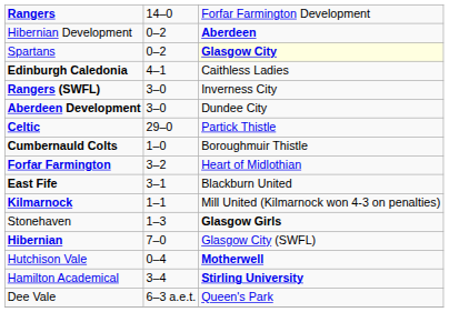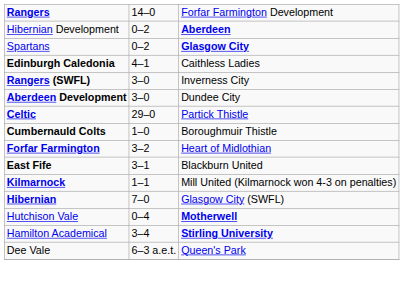 <table class="wikitable">
 <tr>
 <td><strong> <a href='#'>Rangers</a> </strong></td>
 <td>14–0</td>
 <td><a href='#'>Forfar Farmington</a> Development</td>
 </tr>
 <tr>
 <td><a href='#'>Hibernian</a> Development</td>
 <td>0–2</td>
 <td><strong><a href='#'>Aberdeen</a></strong></td>
 </tr>
 <tr>
 <td><a href='#'>Spartans</a></td>
 <td>0–2</td>
-<td style="background: lightyellow;"><strong> <a href='#'>Glasgow City</a> </strong></td>
+<td><strong> <a href='#'>Glasgow City</a> </strong></td>
 </tr>
 <tr>
 <td><strong>Edinburgh Caledonia </strong></td>
 <td>4–1</td>
 <td>Caithless Ladies</td>
 </tr>
 <tr>
 <td><strong><a href='#'>Rangers</a> (SWFL)</strong></td>
 <td>3–0</td>
 <td>Inverness City</td>
 </tr>
 <tr>
 <td><strong><a href='#'>Aberdeen</a> Development</strong></td>
 <td>3–0</td>
 <td>Dundee City</td>
 </tr>
 <tr>
 <td><strong><a href='#'>Celtic</a></strong></td>
 <td>29–0</td>
 <td><a href='#'>Partick Thistle</a></td>
 </tr>
 <tr>
 <td><strong>Cumbernauld Colts</strong></td>
 <td>1–0</td>
 <td>Boroughmuir Thistle</td>
 </tr>
 <tr>
 <td><strong><a href='#'>Forfar Farmington</a> </strong></td>
 <td>3–2</td>
 <td><a href='#'>Heart of Midlothian</a></td>
 </tr>
 <tr>
 <td><strong>East Fife</strong></td>
 <td>3–1</td>
 <td>Blackburn United</td>
 </tr>
 <tr>
 <td><strong> <a href='#'>Kilmarnock</a> </strong></td>
 <td>1–1</td>
 <td>Mill United (Kilmarnock won 4-3 on penalties)</td>
 </tr>
 <tr>
-<td>Stonehaven</td>
-<td>1–3</td>
-<td><strong>Glasgow Girls</strong></td>
-</tr>
-<tr>
 <td><strong><a href='#'>Hibernian</a></strong></td>
 <td>7–0</td>
 <td><a href='#'>Glasgow City</a>  (SWFL)</td>
 </tr>
 <tr>
 <td><a href='#'>Hutchison Vale</a></td>
 <td>0–4</td>
 <td><strong><a href='#'>Motherwell</a></strong></td>
 </tr>
 <tr>
 <td><a href='#'>Hamilton Academical</a></td>
 <td>3–4</td>
 <td><strong><a href='#'>Stirling University</a></strong></td>
 </tr>
 <tr>
 <td>Dee Vale</td>
 <td>6–3 a.e.t.</td>
 <td><a href='#'>Queen's Park</a></td>
 </tr>
 <tr>
 </tr>
 </table>
